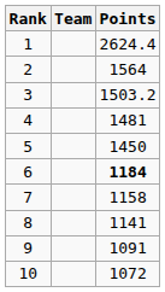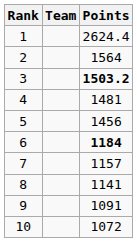 <table class="wikitable sortable">
 <tr>
 <th>Rank</th>
 <th>Team</th>
 <th>Points</th>
 </tr>
 <tr>
 <td align=center>1</td>
 <td></td>
 <td align=center>2624.4</td>
 </tr>
 <tr>
 <td align=center>2</td>
 <td></td>
 <td align=center>1564</td>
 </tr>
 <tr>
 <td align=center>3</td>
 <td></td>
-<td align=center>1503.2</td>
+<td align=center><strong>1503.2</strong></td>
 </tr>
 <tr>
 <td align=center>4</td>
 <td></td>
 <td align=center>1481</td>
 </tr>
 <tr>
 <td align=center>5</td>
 <td></td>
-<td align=center>1450</td>
+<td align=center>1456</td>
 </tr>
 <tr>
 <td align=center>6</td>
 <td></td>
 <td align=center><strong>1184</strong></td>
 </tr>
 <tr>
 <td align=center>7</td>
 <td></td>
-<td align=center>1158</td>
+<td align=center>1157</td>
 </tr>
 <tr>
 <td align=center>8</td>
 <td></td>
 <td align=center>1141</td>
 </tr>
 <tr>
 <td align=center>9</td>
 <td></td>
 <td align=center>1091</td>
 </tr>
 <tr>
 <td align=center>10</td>
 <td></td>
 <td align=center>1072</td>
 </tr>
 </table>
